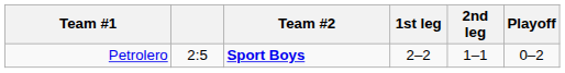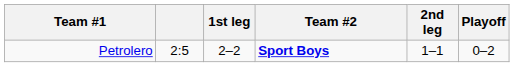 <table class="wikitable" style="text-align: center;">
 <tr>
 <th width="175">Team #1</th>
 <th width="50"></th>
+<th width="55">1st leg</th>
 <th width="175">Team #2</th>
-<th width="55">1st leg</th>
 <th width="55">2nd leg</th>
 <th width="50">Playoff</th>
 </tr>
 <tr>
 <td align=right><a href='#'>Petrolero</a></td>
 <td>2:5</td>
+<td>2–2</td>
 <td align=left><strong><a href='#'>Sport Boys</a></strong></td>
-<td>2–2</td>
 <td>1–1</td>
 <td>0–2</td>
 </tr>
 </table>
